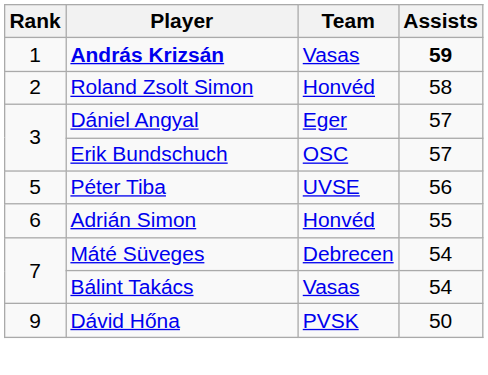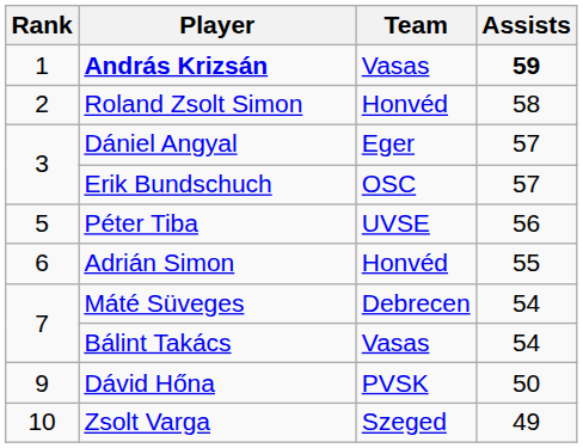 <table class="wikitable" style="text-align:center">
 <tr>
 <th>Rank</th>
 <th width="170">Player</th>
 <th>Team</th>
 <th>Assists</th>
 </tr>
 <tr>
 <td rowspan="1">1</td>
 <td align="left"> <strong><a href='#'>András Krizsán</a></strong></td>
 <td align="left"> <a href='#'>Vasas</a></td>
 <td><strong>59</strong></td>
 </tr>
 <tr>
 <td rowspan="1">2</td>
 <td align="left"> <a href='#'>Roland Zsolt Simon</a></td>
 <td align="left"> <a href='#'>Honvéd</a></td>
 <td>58</td>
 </tr>
 <tr>
 <td rowspan="2">3</td>
 <td align="left"> <a href='#'>Dániel Angyal</a></td>
 <td align="left"> <a href='#'>Eger</a></td>
 <td>57</td>
 </tr>
 <tr>
 <td align="left"> <a href='#'>Erik Bundschuch</a></td>
 <td align="left"> <a href='#'>OSC</a></td>
 <td>57</td>
 </tr>
 <tr>
 <td rowspan="1">5</td>
 <td align="left"> <a href='#'>Péter Tiba</a></td>
 <td align="left"> <a href='#'>UVSE</a></td>
 <td>56</td>
 </tr>
 <tr>
 <td rowspan="1">6</td>
 <td align="left"> <a href='#'>Adrián Simon</a></td>
 <td align="left"> <a href='#'>Honvéd</a></td>
 <td>55</td>
 </tr>
 <tr>
 <td rowspan="2">7</td>
 <td align="left"> <a href='#'>Máté Süveges</a></td>
 <td align="left"> <a href='#'>Debrecen</a></td>
 <td>54</td>
 </tr>
 <tr>
 <td align="left"> <a href='#'>Bálint Takács</a></td>
 <td align="left"> <a href='#'>Vasas</a></td>
 <td>54</td>
 </tr>
 <tr>
 <td rowspan="1">9</td>
 <td align="left"> <a href='#'>Dávid Hőna</a></td>
 <td align="left"> <a href='#'>PVSK</a></td>
 <td>50</td>
 </tr>
+<tr>
+<td rowspan="1">10</td>
+<td align="left"> <a href='#'>Zsolt Varga</a></td>
+<td align="left"> <a href='#'>Szeged</a></td>
+<td>49</td>
+</tr>
 </table>
